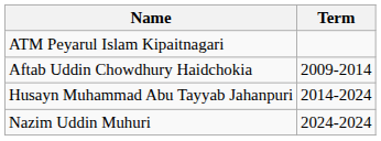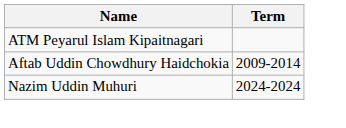 <table class="wikitable">
 <tr>
 <th>Name</th>
 <th>Term</th>
 </tr>
 <tr>
 <td>ATM Peyarul Islam Kipaitnagari</td>
 <td></td>
 </tr>
 <tr>
 <td>Aftab Uddin Chowdhury Haidchokia</td>
 <td>2009-2014</td>
 </tr>
 <tr>
-<td>Husayn Muhammad Abu Tayyab Jahanpuri</td>
-<td>2014-2024</td>
-</tr>
-<tr>
 <td>Nazim Uddin Muhuri</td>
 <td>2024-2024</td>
 </tr>
 </table>
